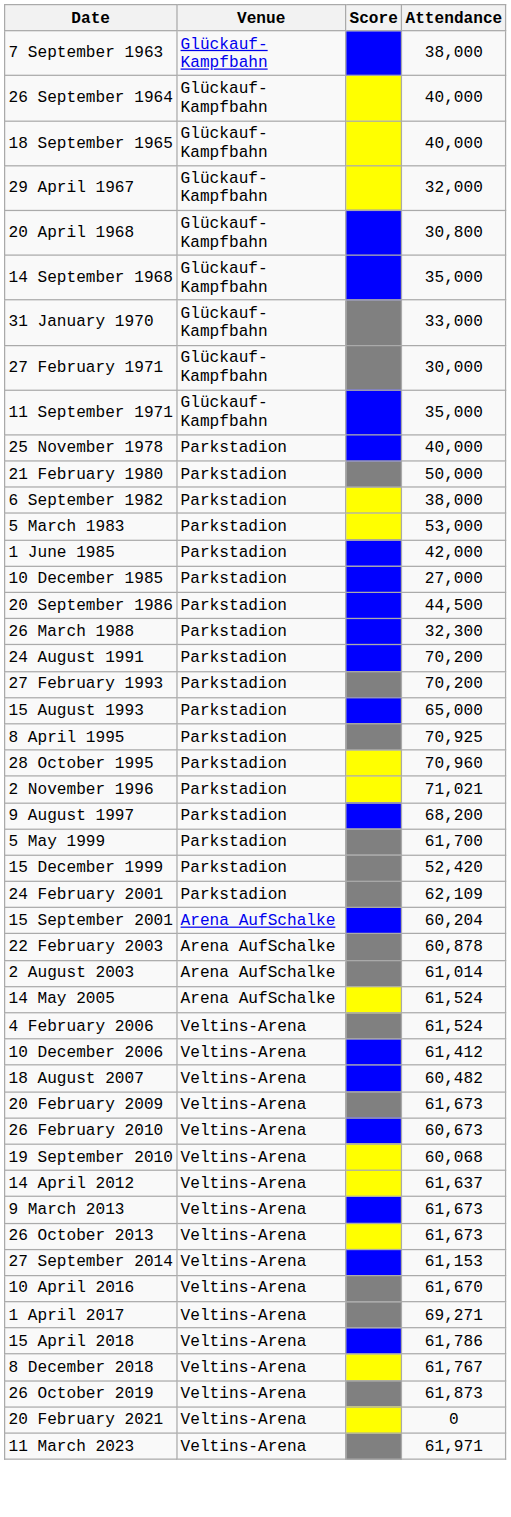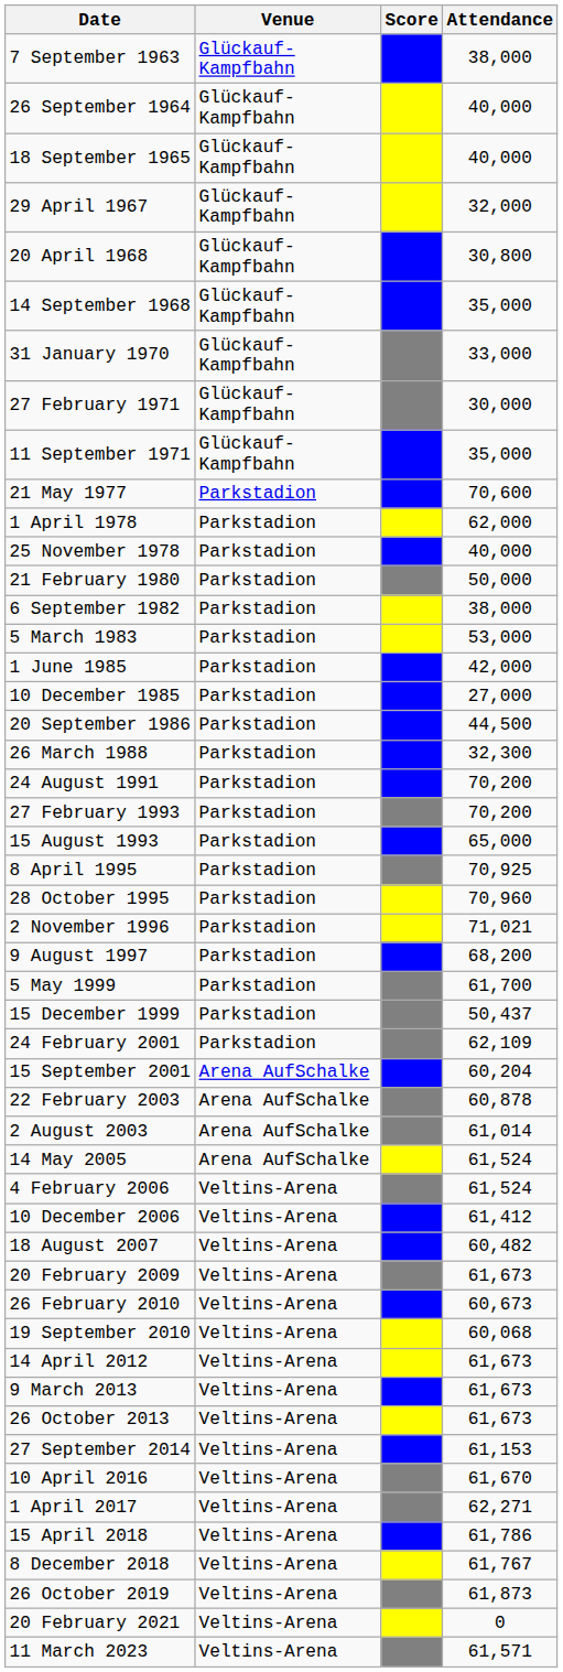 <table class="wikitable sortable nowrap">
 <tr>
 <th>Date</th>
 <th width=130>Venue</th>
 <th>Score</th>
 <th>Attendance</th>
 </tr>
 <tr>
 <td>7 September 1963</td>
 <td><a href='#'>Glückauf-Kampfbahn</a></td>
 <td bgcolor=0000FF></td>
 <td align="center">38,000</td>
 </tr>
 <tr>
 <td>26 September 1964</td>
 <td>Glückauf-Kampfbahn</td>
 <td bgcolor=FFFF00></td>
 <td align="center">40,000</td>
 </tr>
 <tr>
 <td>18 September 1965</td>
 <td>Glückauf-Kampfbahn</td>
 <td bgcolor=FFFF00></td>
 <td align="center">40,000</td>
 </tr>
 <tr>
 <td>29 April 1967</td>
 <td>Glückauf-Kampfbahn</td>
 <td bgcolor=FFFF00></td>
 <td align="center">32,000</td>
 </tr>
 <tr>
 <td>20 April 1968</td>
 <td>Glückauf-Kampfbahn</td>
 <td bgcolor=0000FF></td>
 <td align="center">30,800</td>
 </tr>
 <tr>
 <td>14 September 1968</td>
 <td>Glückauf-Kampfbahn</td>
 <td bgcolor=0000FF></td>
 <td align="center">35,000</td>
 </tr>
 <tr>
 <td>31 January 1970</td>
 <td>Glückauf-Kampfbahn</td>
 <td bgcolor=808080></td>
 <td align="center">33,000</td>
 </tr>
 <tr>
 <td>27 February 1971</td>
 <td>Glückauf-Kampfbahn</td>
 <td bgcolor=808080></td>
 <td align="center">30,000</td>
 </tr>
 <tr>
 <td>11 September 1971</td>
 <td>Glückauf-Kampfbahn</td>
 <td bgcolor=0000FF></td>
 <td align="center">35,000</td>
+</tr>
+<tr>
+<td>21 May 1977</td>
+<td><a href='#'>Parkstadion</a></td>
+<td bgcolor=0000FF></td>
+<td align="center">70,600</td>
+</tr>
+<tr>
+<td>1 April 1978</td>
+<td>Parkstadion</td>
+<td bgcolor=FFFF00></td>
+<td align="center">62,000</td>
 </tr>
 <tr>
 <td>25 November 1978</td>
 <td>Parkstadion</td>
 <td bgcolor=0000FF></td>
 <td align="center">40,000</td>
 </tr>
 <tr>
 <td>21 February 1980</td>
 <td>Parkstadion</td>
 <td bgcolor=808080></td>
 <td align="center">50,000</td>
 </tr>
 <tr>
 <td>6 September 1982</td>
 <td>Parkstadion</td>
 <td bgcolor=FFFF00></td>
 <td align="center">38,000</td>
 </tr>
 <tr>
 <td>5 March 1983</td>
 <td>Parkstadion</td>
 <td bgcolor=FFFF00></td>
 <td align="center">53,000</td>
 </tr>
 <tr>
 <td>1 June 1985</td>
 <td>Parkstadion</td>
 <td bgcolor=0000FF></td>
 <td align="center">42,000</td>
 </tr>
 <tr>
 <td>10 December 1985</td>
 <td>Parkstadion</td>
 <td bgcolor=0000FF></td>
 <td align="center">27,000</td>
 </tr>
 <tr>
 <td>20 September 1986</td>
 <td>Parkstadion</td>
 <td bgcolor=0000FF></td>
 <td align="center">44,500</td>
 </tr>
 <tr>
 <td>26 March 1988</td>
 <td>Parkstadion</td>
 <td bgcolor=0000FF></td>
 <td align="center">32,300</td>
 </tr>
 <tr>
 <td>24 August 1991</td>
 <td>Parkstadion</td>
 <td bgcolor=0000FF></td>
 <td align="center">70,200</td>
 </tr>
 <tr>
 <td>27 February 1993</td>
 <td>Parkstadion</td>
 <td bgcolor=808080></td>
 <td align="center">70,200</td>
 </tr>
 <tr>
 <td>15 August 1993</td>
 <td>Parkstadion</td>
 <td bgcolor=0000FF></td>
 <td align="center">65,000</td>
 </tr>
 <tr>
 <td>8 April 1995</td>
 <td>Parkstadion</td>
 <td bgcolor=808080></td>
 <td align="center">70,925</td>
 </tr>
 <tr>
 <td>28 October 1995</td>
 <td>Parkstadion</td>
 <td bgcolor=FFFF00></td>
 <td align="center">70,960</td>
 </tr>
 <tr>
 <td>2 November 1996</td>
 <td>Parkstadion</td>
 <td bgcolor=FFFF00></td>
 <td align="center">71,021</td>
 </tr>
 <tr>
 <td>9 August 1997</td>
 <td>Parkstadion</td>
 <td bgcolor=0000FF></td>
 <td align="center">68,200</td>
 </tr>
 <tr>
 <td>5 May 1999</td>
 <td>Parkstadion</td>
 <td bgcolor=808080></td>
 <td align="center">61,700</td>
 </tr>
 <tr>
 <td>15 December 1999</td>
 <td>Parkstadion</td>
 <td bgcolor=808080></td>
-<td align="center">52,420</td>
+<td align="center">50,437</td>
 </tr>
 <tr>
 <td>24 February 2001</td>
 <td>Parkstadion</td>
 <td bgcolor=808080></td>
 <td align="center">62,109</td>
 </tr>
 <tr>
 <td>15 September 2001</td>
 <td><a href='#'>Arena AufSchalke</a></td>
 <td bgcolor=0000FF></td>
 <td align="center">60,204</td>
 </tr>
 <tr>
 <td>22 February 2003</td>
 <td>Arena AufSchalke</td>
 <td bgcolor=808080></td>
 <td align="center">60,878</td>
 </tr>
 <tr>
 <td>2 August 2003</td>
 <td>Arena AufSchalke</td>
 <td bgcolor=808080></td>
 <td align="center">61,014</td>
 </tr>
 <tr>
 <td>14 May 2005</td>
 <td>Arena AufSchalke</td>
 <td bgcolor=FFFF00></td>
 <td align="center">61,524</td>
 </tr>
 <tr>
 <td>4 February 2006</td>
 <td>Veltins-Arena</td>
 <td bgcolor=808080></td>
 <td align="center">61,524</td>
 </tr>
 <tr>
 <td>10 December 2006</td>
 <td>Veltins-Arena</td>
 <td bgcolor=0000FF></td>
 <td align="center">61,412</td>
 </tr>
 <tr>
 <td>18 August 2007</td>
 <td>Veltins-Arena</td>
 <td bgcolor=0000FF></td>
 <td align="center">60,482</td>
 </tr>
 <tr>
 <td>20 February 2009</td>
 <td>Veltins-Arena</td>
 <td bgcolor=808080></td>
 <td align="center">61,673</td>
 </tr>
 <tr>
 <td>26 February 2010</td>
 <td>Veltins-Arena</td>
 <td bgcolor=0000FF></td>
 <td align="center">60,673</td>
 </tr>
 <tr>
 <td>19 September 2010</td>
 <td>Veltins-Arena</td>
 <td bgcolor=FFFF00></td>
 <td align="center">60,068</td>
 </tr>
 <tr>
 <td>14 April 2012</td>
 <td>Veltins-Arena</td>
 <td bgcolor=FFFF00></td>
-<td align="center">61,637</td>
+<td align="center">61,673</td>
 </tr>
 <tr>
 <td>9 March 2013</td>
 <td>Veltins-Arena</td>
 <td bgcolor=0000FF></td>
 <td align="center">61,673</td>
 </tr>
 <tr>
 <td>26 October 2013</td>
 <td>Veltins-Arena</td>
 <td bgcolor=FFFF00></td>
 <td align="center">61,673</td>
 </tr>
 <tr>
 <td>27 September 2014</td>
 <td>Veltins-Arena</td>
 <td bgcolor=0000FF></td>
 <td align="center">61,153</td>
 </tr>
 <tr>
 <td>10 April 2016</td>
 <td>Veltins-Arena</td>
 <td bgcolor=808080></td>
 <td align="center">61,670</td>
 </tr>
 <tr>
 <td>1 April 2017</td>
 <td>Veltins-Arena</td>
 <td bgcolor=808080></td>
-<td align="center">69,271</td>
+<td align="center">62,271</td>
 </tr>
 <tr>
 <td>15 April 2018</td>
 <td>Veltins-Arena</td>
 <td bgcolor=0000FF></td>
 <td align="center">61,786</td>
 </tr>
 <tr>
 <td>8 December 2018</td>
 <td>Veltins-Arena</td>
 <td bgcolor=FFFF00></td>
 <td align="center">61,767</td>
 </tr>
 <tr>
 <td>26 October 2019</td>
 <td>Veltins-Arena</td>
 <td bgcolor=808080></td>
 <td align="center">61,873</td>
 </tr>
 <tr>
 <td>20 February 2021</td>
 <td>Veltins-Arena</td>
 <td bgcolor=FFFF00></td>
 <td align="center">0</td>
 </tr>
 <tr>
 <td>11 March 2023</td>
 <td>Veltins-Arena</td>
 <td bgcolor=808080></td>
-<td align="center">61,971</td>
+<td align="center">61,571</td>
 </tr>
 </table>
